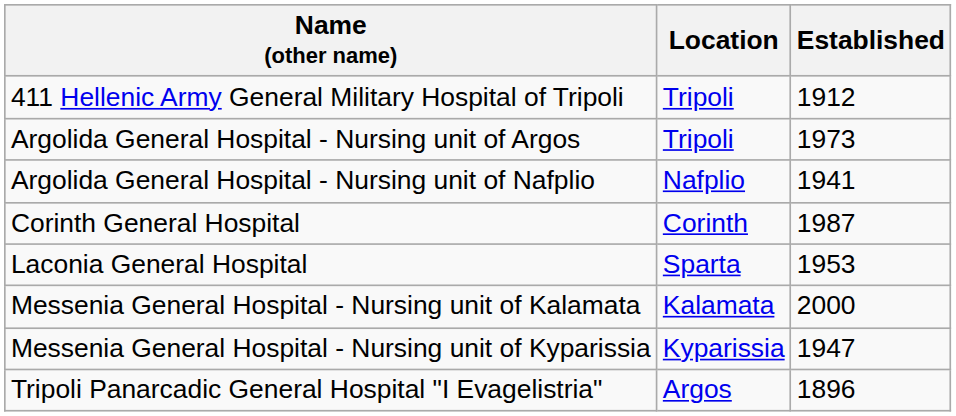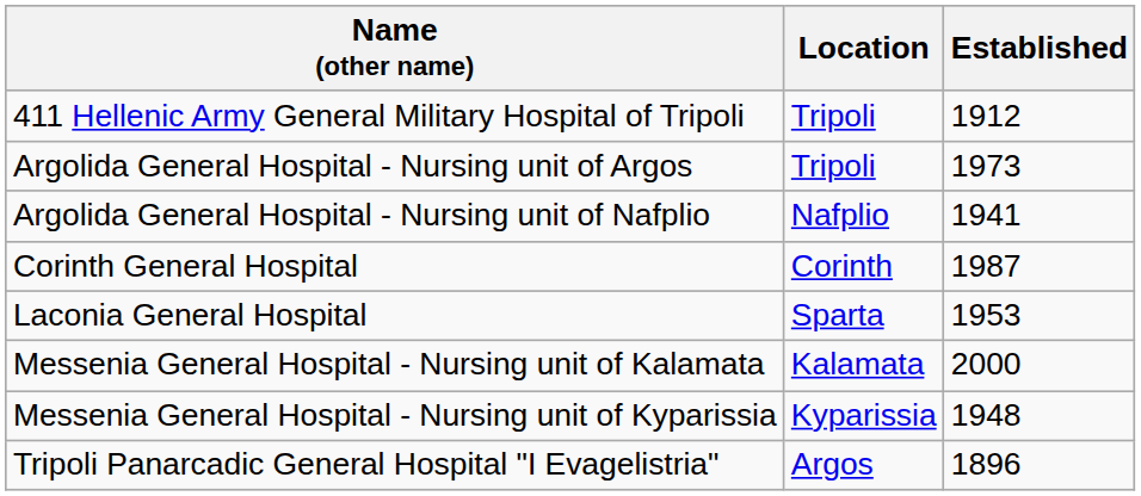 <table class="wikitable sortable stripe">
 <tr>
 <th>Name<br> <small>(other name)</small></th>
 <th>Location</th>
 <th>Established</th>
 </tr>
 <tr>
 <td>411 <a href='#'>Hellenic Army</a> General Military Hospital of Tripoli</td>
 <td><a href='#'>Tripoli</a></td>
 <td>1912</td>
 </tr>
 <tr>
 <td>Argolida General Hospital - Nursing unit of Argos</td>
 <td><a href='#'>Tripoli</a></td>
 <td>1973</td>
 </tr>
 <tr>
 <td>Argolida General Hospital - Nursing unit of Nafplio</td>
 <td><a href='#'>Nafplio</a></td>
 <td>1941</td>
 </tr>
 <tr>
 <td>Corinth General Hospital</td>
 <td><a href='#'>Corinth</a></td>
 <td>1987</td>
 </tr>
 <tr>
 <td>Laconia General Hospital</td>
 <td><a href='#'>Sparta</a></td>
 <td>1953</td>
 </tr>
 <tr>
 <td>Messenia General Hospital - Nursing unit of Kalamata</td>
 <td><a href='#'>Kalamata</a></td>
 <td>2000</td>
 </tr>
 <tr>
 <td>Messenia General Hospital - Nursing unit of Kyparissia</td>
 <td><a href='#'>Kyparissia</a></td>
-<td>1947</td>
+<td>1948</td>
 </tr>
 <tr>
 <td>Tripoli Panarcadic General Hospital "I Evagelistria"</td>
 <td><a href='#'>Argos</a></td>
 <td>1896</td>
 </tr>
 </table>
